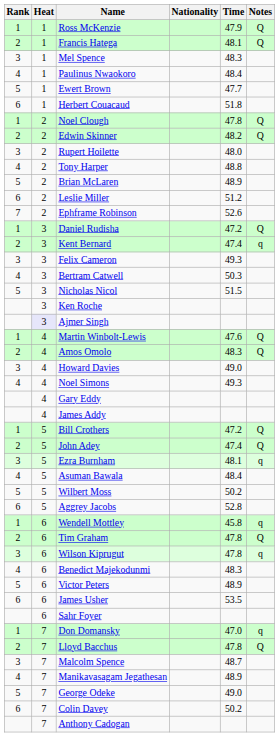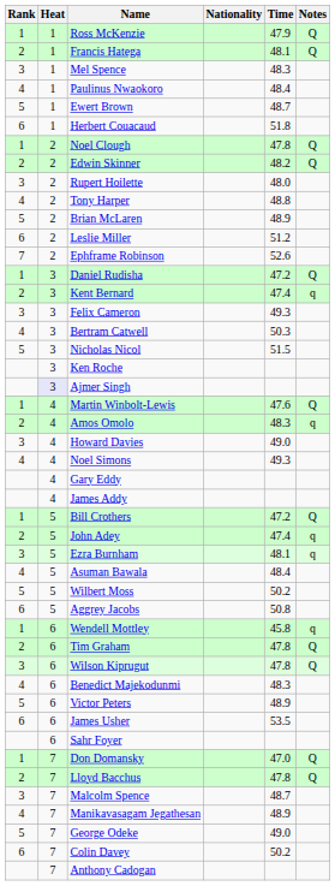 <table class="wikitable sortable sticky-header" style="text-align:center">
 <tr>
 <th scope="col">Rank</th>
 <th scope="col">Heat</th>
 <th scope="col">Name</th>
 <th scope="col">Nationality</th>
 <th scope="col">Time</th>
 <th scope="col">Notes</th>
 </tr>
 <tr bgcolor=ccffcc>
 <td>1</td>
 <td>1</td>
 <td align=left><a href='#'>Ross McKenzie</a></td>
 <td align=left></td>
 <td>47.9</td>
 <td>Q</td>
 </tr>
 <tr bgcolor=ccffcc>
 <td>2</td>
 <td>1</td>
 <td align=left><a href='#'>Francis Hatega</a></td>
 <td align=left></td>
 <td>48.1</td>
 <td>Q</td>
 </tr>
 <tr>
 <td>3</td>
 <td>1</td>
 <td align=left><a href='#'>Mel Spence</a></td>
 <td align=left></td>
 <td>48.3</td>
 <td></td>
 </tr>
 <tr>
 <td>4</td>
 <td>1</td>
 <td align=left><a href='#'>Paulinus Nwaokoro</a></td>
 <td align=left></td>
 <td>48.4</td>
 <td></td>
 </tr>
 <tr>
 <td>5</td>
 <td>1</td>
 <td align=left><a href='#'>Ewert Brown</a></td>
 <td align=left></td>
-<td>47.7</td>
+<td>48.7</td>
 <td></td>
 </tr>
 <tr>
 <td>6</td>
 <td>1</td>
 <td align=left><a href='#'>Herbert Couacaud</a></td>
 <td align=left></td>
 <td>51.8</td>
 <td></td>
 </tr>
 <tr bgcolor=ccffcc>
 <td>1</td>
 <td>2</td>
 <td align=left><a href='#'>Noel Clough</a></td>
 <td align=left></td>
 <td>47.8</td>
 <td>Q</td>
 </tr>
 <tr bgcolor=ccffcc>
 <td>2</td>
 <td>2</td>
 <td align=left><a href='#'>Edwin Skinner</a></td>
 <td align=left></td>
 <td>48.2</td>
 <td>Q</td>
 </tr>
 <tr>
 <td>3</td>
 <td>2</td>
 <td align=left><a href='#'>Rupert Hoilette</a></td>
 <td align=left></td>
 <td>48.0</td>
 <td></td>
 </tr>
 <tr>
 <td>4</td>
 <td>2</td>
 <td align=left><a href='#'>Tony Harper</a></td>
 <td align=left></td>
 <td>48.8</td>
 <td></td>
 </tr>
 <tr>
 <td>5</td>
 <td>2</td>
 <td align=left><a href='#'>Brian McLaren</a></td>
 <td align=left></td>
 <td>48.9</td>
 <td></td>
 </tr>
 <tr>
 <td>6</td>
 <td>2</td>
 <td align=left><a href='#'>Leslie Miller</a></td>
 <td align=left></td>
 <td>51.2</td>
 <td></td>
 </tr>
 <tr>
 <td>7</td>
 <td>2</td>
 <td align=left><a href='#'>Ephframe Robinson</a></td>
 <td align=left></td>
 <td>52.6</td>
 <td></td>
 </tr>
 <tr bgcolor=ccffcc>
 <td>1</td>
 <td>3</td>
 <td align=left><a href='#'>Daniel Rudisha</a></td>
 <td align=left></td>
 <td>47.2</td>
 <td>Q</td>
 </tr>
 <tr bgcolor=ccffcc>
 <td>2</td>
 <td>3</td>
 <td align=left><a href='#'>Kent Bernard</a></td>
 <td align=left></td>
 <td>47.4</td>
 <td>q</td>
 </tr>
 <tr>
 <td>3</td>
 <td>3</td>
 <td align=left><a href='#'>Felix Cameron</a></td>
 <td align=left></td>
 <td>49.3</td>
 <td></td>
 </tr>
 <tr>
 <td>4</td>
 <td>3</td>
 <td align=left><a href='#'>Bertram Catwell</a></td>
 <td align=left></td>
 <td>50.3</td>
 <td></td>
 </tr>
 <tr>
 <td>5</td>
 <td>3</td>
 <td align=left><a href='#'>Nicholas Nicol</a></td>
 <td align=left></td>
 <td>51.5</td>
 <td></td>
 </tr>
 <tr>
 <td></td>
 <td>3</td>
 <td align=left><a href='#'>Ken Roche</a></td>
 <td align=left></td>
 <td></td>
 <td></td>
 </tr>
 <tr>
 <td></td>
 <td style="background: lavender;">3</td>
 <td align=left><a href='#'>Ajmer Singh</a></td>
 <td align=left></td>
 <td></td>
 <td></td>
 </tr>
 <tr bgcolor=ccffcc>
 <td>1</td>
 <td>4</td>
 <td align=left><a href='#'>Martin Winbolt-Lewis</a></td>
 <td align=left></td>
 <td>47.6</td>
 <td>Q</td>
 </tr>
 <tr bgcolor=ccffcc>
 <td>2</td>
 <td>4</td>
 <td align=left><a href='#'>Amos Omolo</a></td>
 <td align=left></td>
 <td>48.3</td>
-<td>Q</td>
+<td>q</td>
 </tr>
 <tr>
 <td>3</td>
 <td>4</td>
 <td align=left><a href='#'>Howard Davies</a></td>
 <td align=left></td>
 <td>49.0</td>
 <td></td>
 </tr>
 <tr>
 <td>4</td>
 <td>4</td>
 <td align=left><a href='#'>Noel Simons</a></td>
 <td align=left></td>
 <td>49.3</td>
 <td></td>
 </tr>
 <tr>
 <td></td>
 <td>4</td>
 <td align=left><a href='#'>Gary Eddy</a></td>
 <td align=left></td>
 <td></td>
 <td></td>
 </tr>
 <tr>
 <td></td>
 <td>4</td>
 <td align=left><a href='#'>James Addy</a></td>
 <td align=left></td>
 <td></td>
 <td></td>
 </tr>
 <tr bgcolor=ccffcc>
 <td>1</td>
 <td>5</td>
 <td align=left><a href='#'>Bill Crothers</a></td>
 <td align=left></td>
 <td>47.2</td>
 <td>Q</td>
 </tr>
 <tr bgcolor=ccffcc>
 <td>2</td>
 <td>5</td>
 <td align=left><a href='#'>John Adey</a></td>
 <td align=left></td>
 <td>47.4</td>
-<td>Q</td>
+<td>q</td>
 </tr>
 <tr bgcolor=ddffdd>
 <td>3</td>
 <td>5</td>
 <td align=left><a href='#'>Ezra Burnham</a></td>
 <td align=left></td>
 <td>48.1</td>
 <td>q</td>
 </tr>
 <tr>
 <td>4</td>
 <td>5</td>
 <td align=left><a href='#'>Asuman Bawala</a></td>
 <td align=left></td>
 <td>48.4</td>
 <td></td>
 </tr>
 <tr>
 <td>5</td>
 <td>5</td>
 <td align=left><a href='#'>Wilbert Moss</a></td>
 <td align=left></td>
 <td>50.2</td>
 <td></td>
 </tr>
 <tr>
 <td>6</td>
 <td>5</td>
 <td align=left><a href='#'>Aggrey Jacobs</a></td>
 <td align=left></td>
-<td>52.8</td>
+<td>50.8</td>
 <td></td>
 </tr>
 <tr bgcolor=ccffcc>
 <td>1</td>
 <td>6</td>
 <td align=left><a href='#'>Wendell Mottley</a></td>
 <td align=left></td>
 <td>45.8</td>
 <td>q</td>
 </tr>
 <tr bgcolor=ccffcc>
 <td>2</td>
 <td>6</td>
 <td align=left><a href='#'>Tim Graham</a></td>
 <td align=left></td>
 <td>47.8</td>
 <td>Q</td>
 </tr>
 <tr bgcolor=ddffdd>
 <td>3</td>
 <td>6</td>
 <td align=left><a href='#'>Wilson Kiprugut</a></td>
 <td align=left></td>
 <td>47.8</td>
-<td>q</td>
+<td>Q</td>
 </tr>
 <tr>
 <td>4</td>
 <td>6</td>
 <td align=left><a href='#'>Benedict Majekodunmi</a></td>
 <td align=left></td>
 <td>48.3</td>
 <td></td>
 </tr>
 <tr>
 <td>5</td>
 <td>6</td>
 <td align=left><a href='#'>Victor Peters</a></td>
 <td align=left></td>
 <td>48.9</td>
 <td></td>
 </tr>
 <tr>
 <td>6</td>
 <td>6</td>
 <td align=left><a href='#'>James Usher</a></td>
 <td align=left></td>
 <td>53.5</td>
 <td></td>
 </tr>
 <tr>
 <td></td>
 <td>6</td>
 <td align=left><a href='#'>Sahr Foyer</a></td>
 <td align=left></td>
 <td></td>
 <td></td>
 </tr>
 <tr bgcolor=ccffcc>
 <td>1</td>
 <td>7</td>
 <td align=left><a href='#'>Don Domansky</a></td>
 <td align=left></td>
 <td>47.0</td>
-<td>q</td>
+<td>Q</td>
 </tr>
 <tr bgcolor=ccffcc>
 <td>2</td>
 <td>7</td>
 <td align=left><a href='#'>Lloyd Bacchus</a></td>
 <td align=left></td>
 <td>47.8</td>
 <td>Q</td>
 </tr>
 <tr>
 <td>3</td>
 <td>7</td>
 <td align=left><a href='#'>Malcolm Spence</a></td>
 <td align=left></td>
 <td>48.7</td>
 <td></td>
 </tr>
 <tr>
 <td>4</td>
 <td>7</td>
 <td align=left><a href='#'>Manikavasagam Jegathesan</a></td>
 <td align=left></td>
 <td>48.9</td>
 <td></td>
 </tr>
 <tr>
 <td>5</td>
 <td>7</td>
 <td align=left><a href='#'>George Odeke</a></td>
 <td align=left></td>
 <td>49.0</td>
 <td></td>
 </tr>
 <tr>
 <td>6</td>
 <td>7</td>
 <td align=left><a href='#'>Colin Davey</a></td>
 <td align=left></td>
 <td>50.2</td>
 <td></td>
 </tr>
 <tr>
 <td></td>
 <td>7</td>
 <td align=left><a href='#'>Anthony Cadogan</a></td>
 <td align=left></td>
 <td></td>
 <td></td>
 </tr>
 </table>
